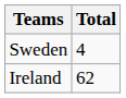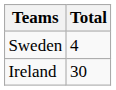 <table class="wikitable">
 <tr>
 <th>Teams</th>
 <th>Total</th>
 </tr>
 <tr>
 <td>Sweden</td>
 <td>4</td>
 </tr>
 <tr>
 <td>Ireland</td>
-<td>62</td>
+<td>30</td>
 </tr>
 </table>
